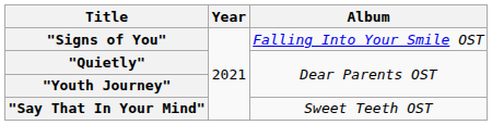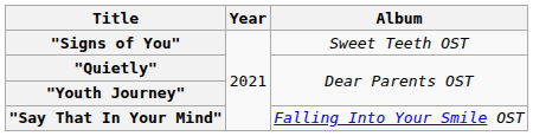 <table class="wikitable sortable plainrowheaders" style="text-align:center;">
 <tr>
 <th scope="col">Title</th>
 <th scope="col">Year</th>
 <th scope="col">Album</th>
 </tr>
 <tr>
 <th scope=row>"Signs of You" </th>
 <td rowspan="4">2021</td>
-<td><em><a href='#'>Falling Into Your Smile</a> OST</em></td>
+<td><em>Sweet Teeth OST</em></td>
 </tr>
 <tr>
 <th scope=row>"Quietly" </th>
 <td rowspan="2"><em>Dear Parents OST</em></td>
 </tr>
 <tr>
 <th scope=row>"Youth Journey" </th>
 </tr>
 <tr>
 <th scope=row>"Say That In Your Mind"</th>
-<td><em>Sweet Teeth OST</em></td>
+<td><em><a href='#'>Falling Into Your Smile</a> OST</em></td>
 </tr>
 </table>
